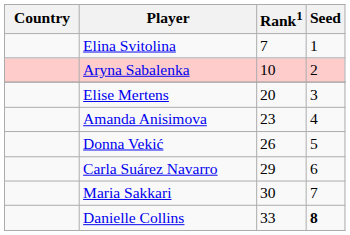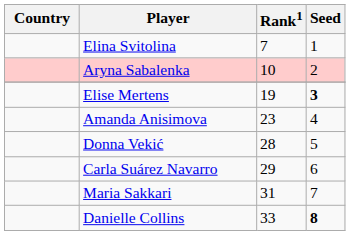 <table class="wikitable">
 <tr>
 <th width="70">Country</th>
 <th width="175">Player</th>
 <th>Rank<sup>1</sup></th>
 <th>Seed</th>
 </tr>
 <tr>
 <td></td>
 <td><a href='#'>Elina Svitolina</a></td>
 <td>7</td>
 <td>1</td>
 </tr>
 <tr bgcolor="#fcc">
 <td></td>
 <td><a href='#'>Aryna Sabalenka</a></td>
 <td>10</td>
 <td>2</td>
 </tr>
 <tr>
 </tr>
 <tr>
 <td></td>
 <td><a href='#'>Elise Mertens</a></td>
-<td>20</td>
-<td>3</td>
+<td>19</td>
+<td><strong>3</strong></td>
 </tr>
 <tr>
 <td></td>
 <td><a href='#'>Amanda Anisimova</a></td>
 <td>23</td>
 <td>4</td>
 </tr>
 <tr>
 <td></td>
 <td><a href='#'>Donna Vekić</a></td>
-<td>26</td>
+<td>28</td>
 <td>5</td>
 </tr>
 <tr>
 <td></td>
 <td><a href='#'>Carla Suárez Navarro</a></td>
 <td>29</td>
 <td>6</td>
 </tr>
 <tr>
 <td></td>
 <td><a href='#'>Maria Sakkari</a></td>
-<td>30</td>
+<td>31</td>
 <td>7</td>
 </tr>
 <tr>
 <td></td>
 <td><a href='#'>Danielle Collins</a></td>
 <td>33</td>
 <td><strong>8</strong></td>
 </tr>
 </table>
